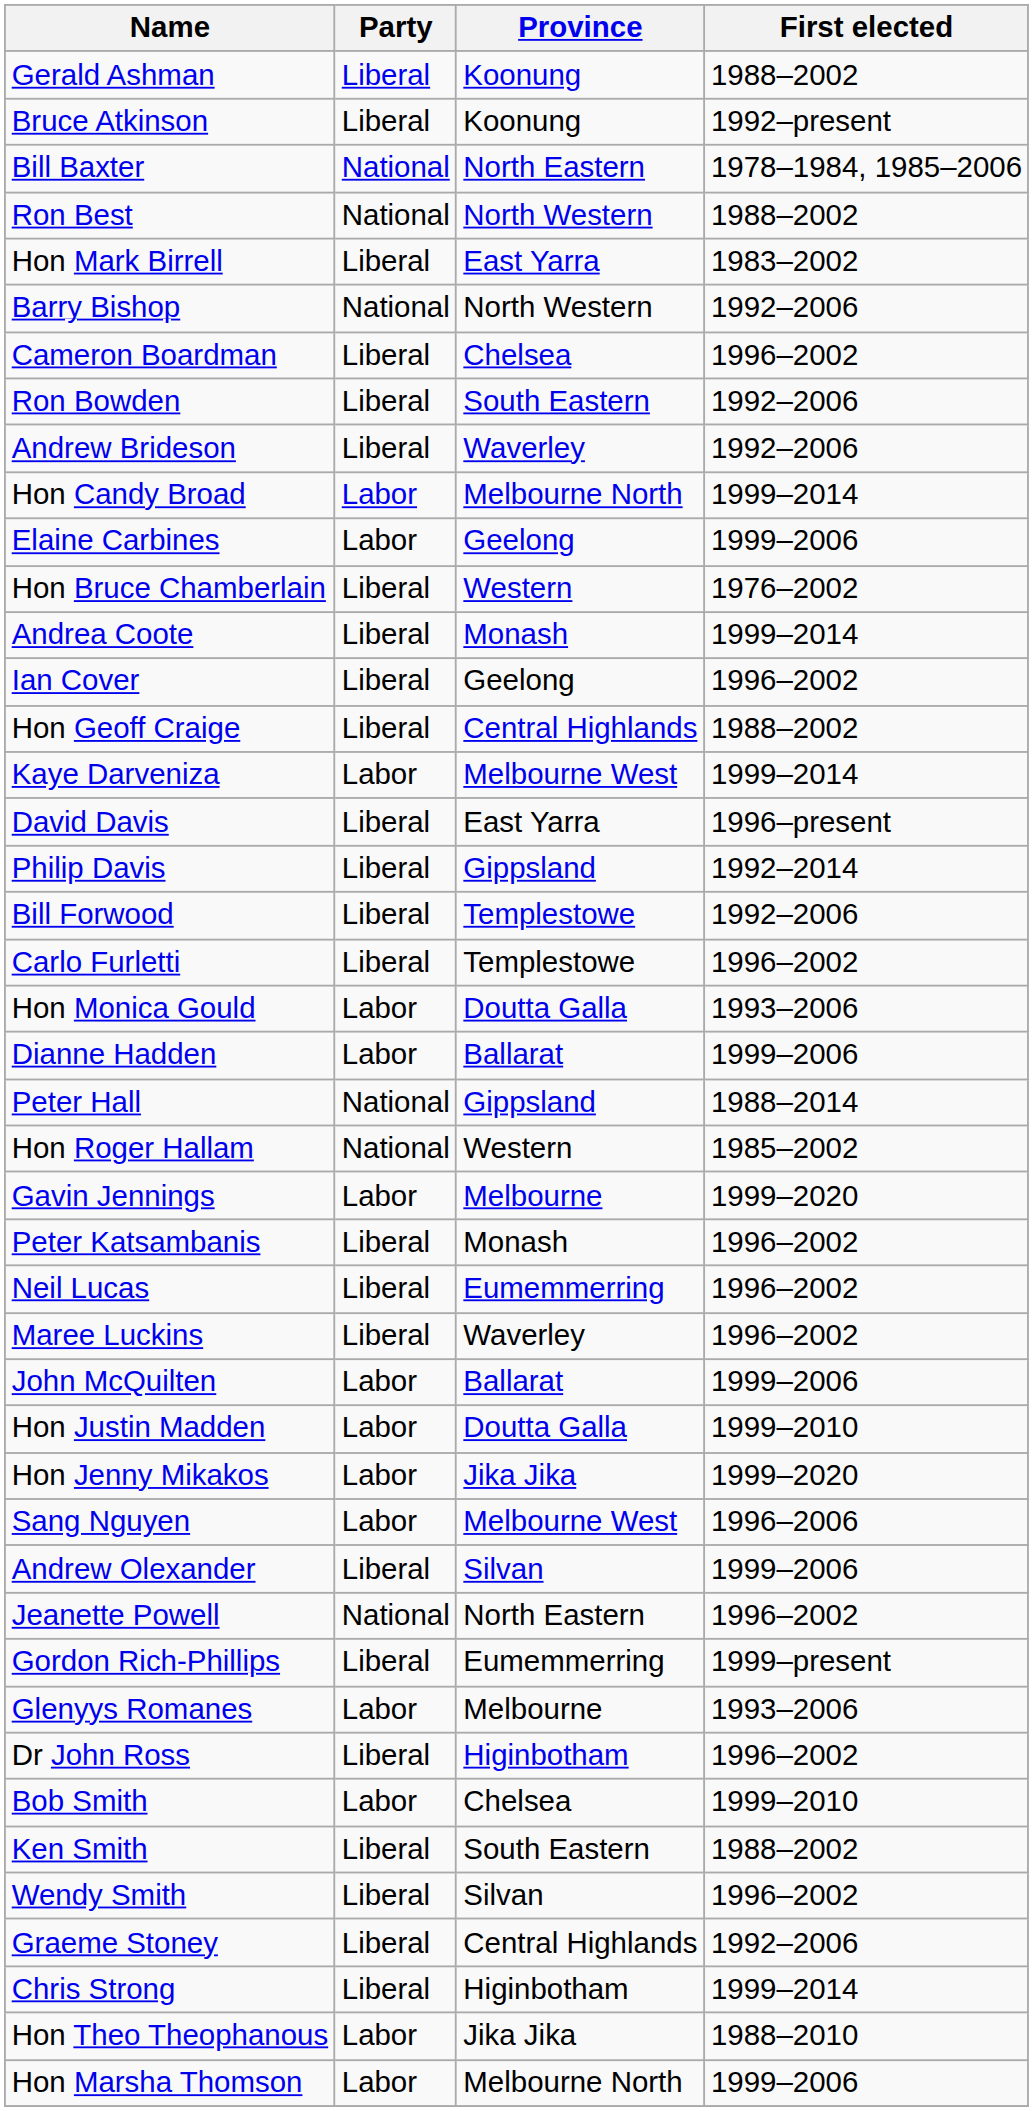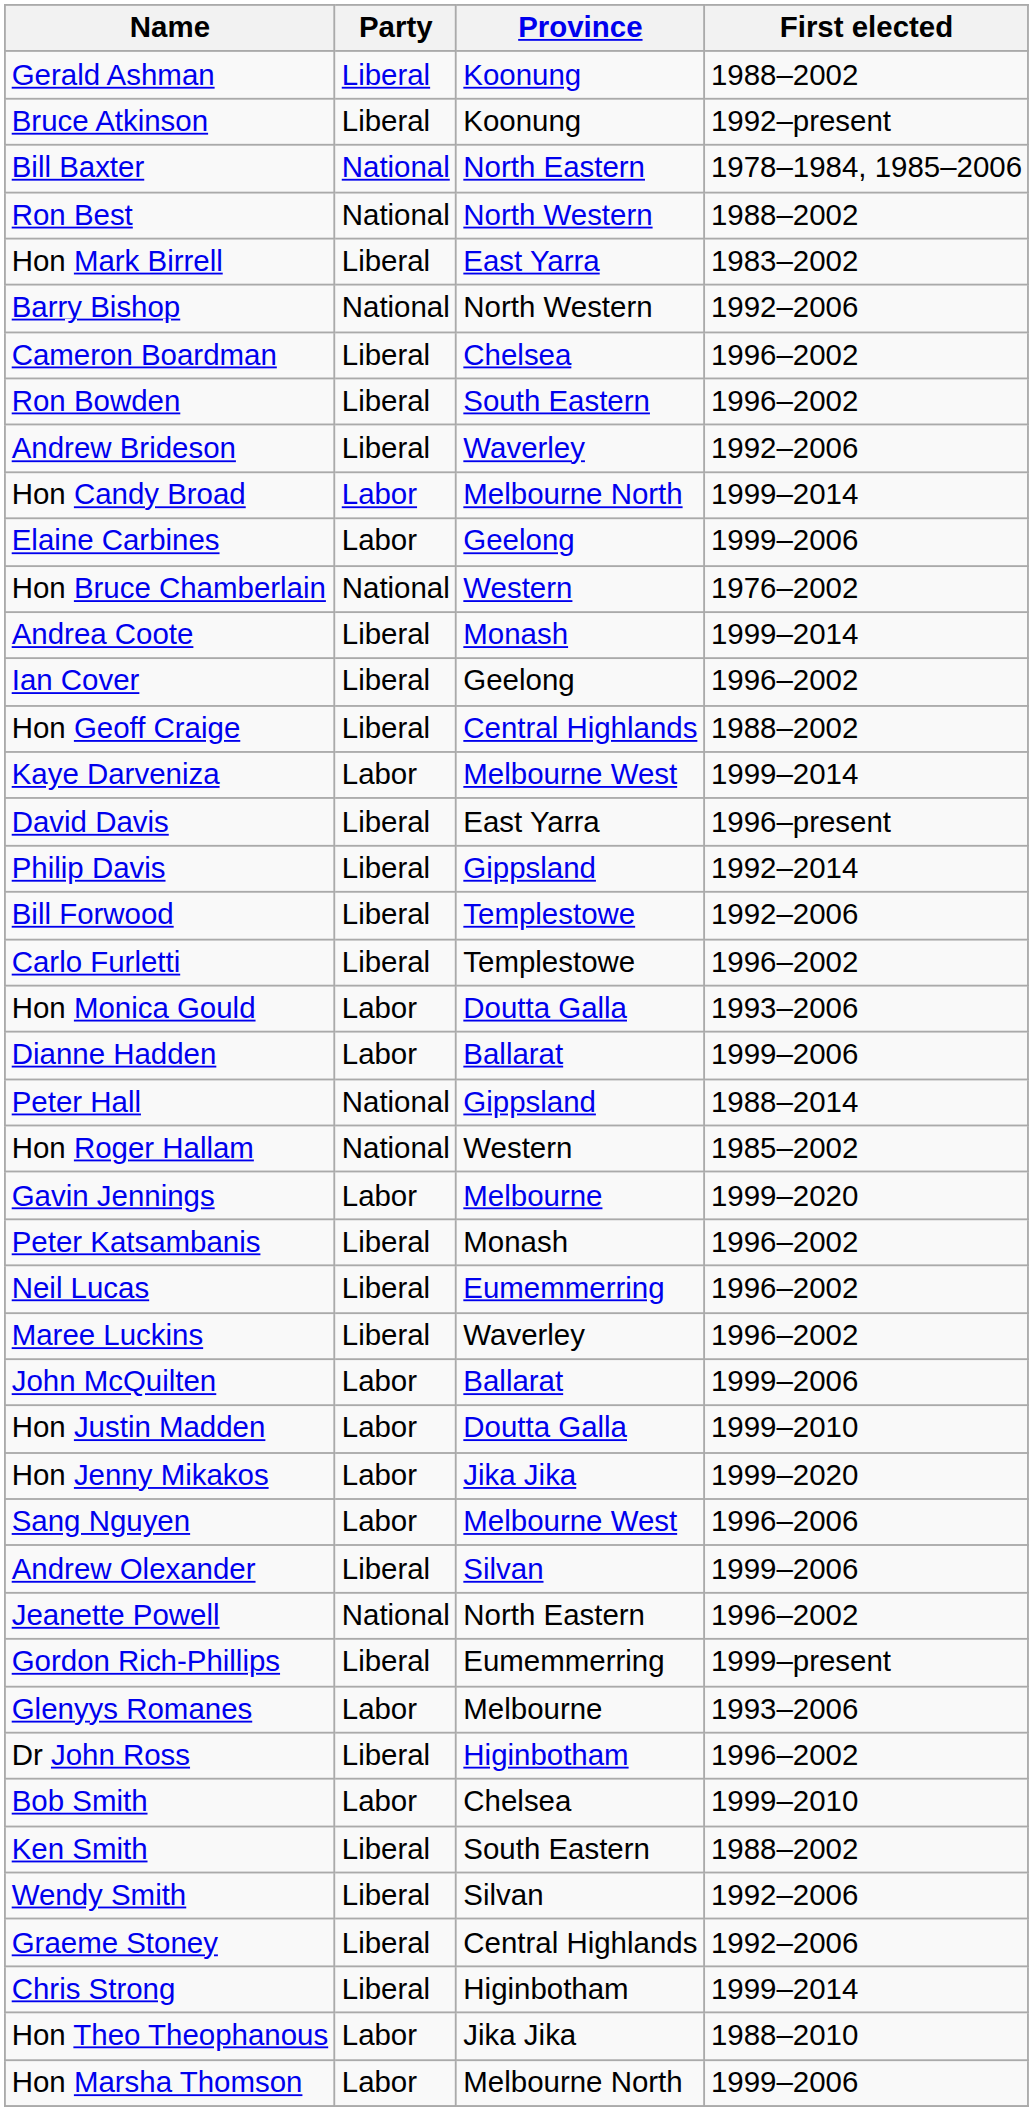 <table class="wikitable sortable">
 <tr>
 <th><strong>Name</strong></th>
 <th><strong>Party</strong></th>
 <th><strong><a href='#'>Province</a></strong></th>
 <th><strong>First elected</strong></th>
 </tr>
 <tr>
 <td><a href='#'>Gerald Ashman</a></td>
 <td><a href='#'>Liberal</a></td>
 <td><a href='#'>Koonung</a></td>
 <td>1988–2002</td>
 </tr>
 <tr>
 <td><a href='#'>Bruce Atkinson</a></td>
 <td>Liberal</td>
 <td>Koonung</td>
 <td>1992–present</td>
 </tr>
 <tr>
 <td><a href='#'>Bill Baxter</a></td>
 <td><a href='#'>National</a></td>
 <td><a href='#'>North Eastern</a></td>
 <td>1978–1984, 1985–2006</td>
 </tr>
 <tr>
 <td><a href='#'>Ron Best</a></td>
 <td>National</td>
 <td><a href='#'>North Western</a></td>
 <td>1988–2002</td>
 </tr>
 <tr>
 <td>Hon <a href='#'>Mark Birrell</a></td>
 <td>Liberal</td>
 <td><a href='#'>East Yarra</a></td>
 <td>1983–2002</td>
 </tr>
 <tr>
 <td><a href='#'>Barry Bishop</a></td>
 <td>National</td>
 <td>North Western</td>
 <td>1992–2006</td>
 </tr>
 <tr>
 <td><a href='#'>Cameron Boardman</a></td>
 <td>Liberal</td>
 <td><a href='#'>Chelsea</a></td>
 <td>1996–2002</td>
 </tr>
 <tr>
 <td><a href='#'>Ron Bowden</a></td>
 <td>Liberal</td>
 <td><a href='#'>South Eastern</a></td>
-<td>1992–2006</td>
+<td>1996–2002</td>
 </tr>
 <tr>
 <td><a href='#'>Andrew Brideson</a></td>
 <td>Liberal</td>
 <td><a href='#'>Waverley</a></td>
 <td>1992–2006</td>
 </tr>
 <tr>
 <td>Hon <a href='#'>Candy Broad</a></td>
 <td><a href='#'>Labor</a></td>
 <td><a href='#'>Melbourne North</a></td>
 <td>1999–2014</td>
 </tr>
 <tr>
 <td><a href='#'>Elaine Carbines</a></td>
 <td>Labor</td>
 <td><a href='#'>Geelong</a></td>
 <td>1999–2006</td>
 </tr>
 <tr>
 <td>Hon <a href='#'>Bruce Chamberlain</a></td>
-<td>Liberal</td>
+<td>National</td>
 <td><a href='#'>Western</a></td>
 <td>1976–2002</td>
 </tr>
 <tr>
 <td><a href='#'>Andrea Coote</a></td>
 <td>Liberal</td>
 <td><a href='#'>Monash</a></td>
 <td>1999–2014</td>
 </tr>
 <tr>
 <td><a href='#'>Ian Cover</a></td>
 <td>Liberal</td>
 <td>Geelong</td>
 <td>1996–2002</td>
 </tr>
 <tr>
 <td>Hon <a href='#'>Geoff Craige</a></td>
 <td>Liberal</td>
 <td><a href='#'>Central Highlands</a></td>
 <td>1988–2002</td>
 </tr>
 <tr>
 <td><a href='#'>Kaye Darveniza</a></td>
 <td>Labor</td>
 <td><a href='#'>Melbourne West</a></td>
 <td>1999–2014</td>
 </tr>
 <tr>
 <td><a href='#'>David Davis</a></td>
 <td>Liberal</td>
 <td>East Yarra</td>
 <td>1996–present</td>
 </tr>
 <tr>
 <td><a href='#'>Philip Davis</a></td>
 <td>Liberal</td>
 <td><a href='#'>Gippsland</a></td>
 <td>1992–2014</td>
 </tr>
 <tr>
 <td><a href='#'>Bill Forwood</a></td>
 <td>Liberal</td>
 <td><a href='#'>Templestowe</a></td>
 <td>1992–2006</td>
 </tr>
 <tr>
 <td><a href='#'>Carlo Furletti</a></td>
 <td>Liberal</td>
 <td>Templestowe</td>
 <td>1996–2002</td>
 </tr>
 <tr>
 <td>Hon <a href='#'>Monica Gould</a></td>
 <td>Labor</td>
 <td><a href='#'>Doutta Galla</a></td>
 <td>1993–2006</td>
 </tr>
 <tr>
 <td><a href='#'>Dianne Hadden</a></td>
 <td>Labor</td>
 <td><a href='#'>Ballarat</a></td>
 <td>1999–2006</td>
 </tr>
 <tr>
 <td><a href='#'>Peter Hall</a></td>
 <td>National</td>
 <td><a href='#'>Gippsland</a></td>
 <td>1988–2014</td>
 </tr>
 <tr>
 <td>Hon <a href='#'>Roger Hallam</a></td>
 <td>National</td>
 <td>Western</td>
 <td>1985–2002</td>
 </tr>
 <tr>
 <td><a href='#'>Gavin Jennings</a></td>
 <td>Labor</td>
 <td><a href='#'>Melbourne</a></td>
 <td>1999–2020</td>
 </tr>
 <tr>
 <td><a href='#'>Peter Katsambanis</a></td>
 <td>Liberal</td>
 <td>Monash</td>
 <td>1996–2002</td>
 </tr>
 <tr>
 <td><a href='#'>Neil Lucas</a></td>
 <td>Liberal</td>
 <td><a href='#'>Eumemmerring</a></td>
 <td>1996–2002</td>
 </tr>
 <tr>
 <td><a href='#'>Maree Luckins</a></td>
 <td>Liberal</td>
 <td>Waverley</td>
 <td>1996–2002</td>
 </tr>
 <tr>
 <td><a href='#'>John McQuilten</a></td>
 <td>Labor</td>
 <td><a href='#'>Ballarat</a></td>
 <td>1999–2006</td>
 </tr>
 <tr>
 <td>Hon <a href='#'>Justin Madden</a></td>
 <td>Labor</td>
 <td><a href='#'>Doutta Galla</a></td>
 <td>1999–2010</td>
 </tr>
 <tr>
 <td>Hon <a href='#'>Jenny Mikakos</a></td>
 <td>Labor</td>
 <td><a href='#'>Jika Jika</a></td>
 <td>1999–2020</td>
 </tr>
 <tr>
 <td><a href='#'>Sang Nguyen</a></td>
 <td>Labor</td>
 <td><a href='#'>Melbourne West</a></td>
 <td>1996–2006</td>
 </tr>
 <tr>
 <td><a href='#'>Andrew Olexander</a></td>
 <td>Liberal</td>
 <td><a href='#'>Silvan</a></td>
 <td>1999–2006</td>
 </tr>
 <tr>
 <td><a href='#'>Jeanette Powell</a></td>
 <td>National</td>
 <td>North Eastern</td>
 <td>1996–2002</td>
 </tr>
 <tr>
 <td><a href='#'>Gordon Rich-Phillips</a></td>
 <td>Liberal</td>
 <td>Eumemmerring</td>
 <td>1999–present</td>
 </tr>
 <tr>
 <td><a href='#'>Glenyys Romanes</a></td>
 <td>Labor</td>
 <td>Melbourne</td>
 <td>1993–2006</td>
 </tr>
 <tr>
 <td>Dr <a href='#'>John Ross</a></td>
 <td>Liberal</td>
 <td><a href='#'>Higinbotham</a></td>
 <td>1996–2002</td>
 </tr>
 <tr>
 <td><a href='#'>Bob Smith</a></td>
 <td>Labor</td>
 <td>Chelsea</td>
 <td>1999–2010</td>
 </tr>
 <tr>
 <td><a href='#'>Ken Smith</a></td>
 <td>Liberal</td>
 <td>South Eastern</td>
 <td>1988–2002</td>
 </tr>
 <tr>
 <td><a href='#'>Wendy Smith</a></td>
 <td>Liberal</td>
 <td>Silvan</td>
-<td>1996–2002</td>
+<td>1992–2006</td>
 </tr>
 <tr>
 <td><a href='#'>Graeme Stoney</a></td>
 <td>Liberal</td>
 <td>Central Highlands</td>
 <td>1992–2006</td>
 </tr>
 <tr>
 <td><a href='#'>Chris Strong</a></td>
 <td>Liberal</td>
 <td>Higinbotham</td>
 <td>1999–2014</td>
 </tr>
 <tr>
 <td>Hon <a href='#'>Theo Theophanous</a></td>
 <td>Labor</td>
 <td>Jika Jika</td>
 <td>1988–2010</td>
 </tr>
 <tr>
 <td>Hon <a href='#'>Marsha Thomson</a></td>
 <td>Labor</td>
 <td>Melbourne North</td>
 <td>1999–2006</td>
 </tr>
 <tr>
 </tr>
 </table>
